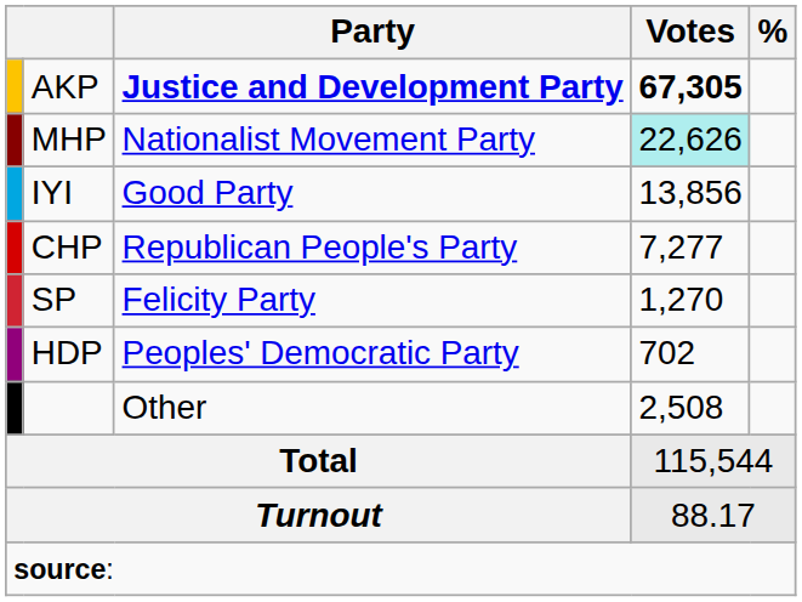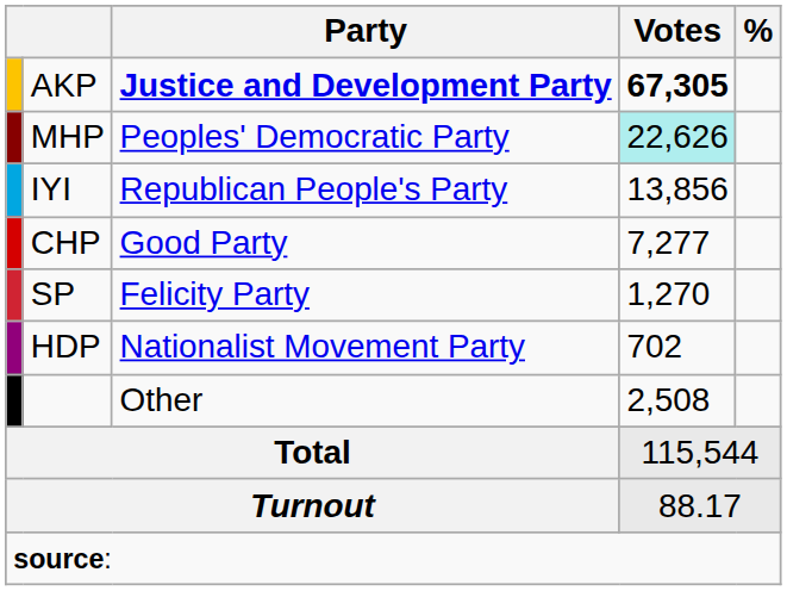 <table class="wikitable">
 <tr>
 <th colspan="2" align="center"></th>
 <th align="center">Party</th>
 <th align="center">Votes</th>
 <th align="center">%</th>
 </tr>
 <tr align="left">
 <td bgcolor="#FDC400" width="1"></td>
 <td>AKP</td>
 <td><strong><a href='#'>Justice and Development Party</a></strong></td>
 <td><strong>67,305</strong></td>
 <td><strong></strong></td>
 </tr>
 <tr align="left">
 <td bgcolor="#870000" width="1"></td>
 <td>MHP</td>
-<td><a href='#'>Nationalist Movement Party</a></td>
+<td><a href='#'>Peoples' Democratic Party</a></td>
 <td style="background: paleturquoise;">22,626</td>
 <td></td>
 </tr>
 <tr align="left">
 <td bgcolor="#01A7E1" width="1"></td>
 <td>IYI</td>
-<td><a href='#'>Good Party</a></td>
+<td><a href='#'>Republican People's Party</a></td>
 <td>13,856</td>
 <td></td>
 </tr>
 <tr align="left">
 <td bgcolor="#d50000" width="1"></td>
 <td>CHP</td>
-<td><a href='#'>Republican People's Party</a></td>
+<td><a href='#'>Good Party</a></td>
 <td>7,277</td>
 <td></td>
 </tr>
 <tr align="left">
 <td bgcolor="#D02433" width="1"></td>
 <td>SP</td>
 <td><a href='#'>Felicity Party</a></td>
 <td>1,270</td>
 <td></td>
 </tr>
 <tr align="left">
 <td bgcolor="#91007B" width="1"></td>
 <td>HDP</td>
-<td><a href='#'>Peoples' Democratic Party</a></td>
+<td><a href='#'>Nationalist Movement Party</a></td>
 <td>702</td>
 <td></td>
 </tr>
 <tr align="left">
 <td bgcolor=" " width="1"></td>
 <td></td>
 <td>Other</td>
 <td>2,508</td>
 <td></td>
 </tr>
 <tr align="left" style="background-color:#E9E9E9">
 <th colspan="3" align="center"><strong>Total</strong></th>
 <td colspan="5" align="center">115,544</td>
 </tr>
 <tr align="left" style="background-color:#E9E9E9">
 <th colspan="3" align="center"><em>Turnout</em></th>
 <td colspan="5" align="center">88.17</td>
 </tr>
 <tr>
 <td colspan="9" align="left"><small><strong>source</strong>: </small></td>
 </tr>
 </table>
